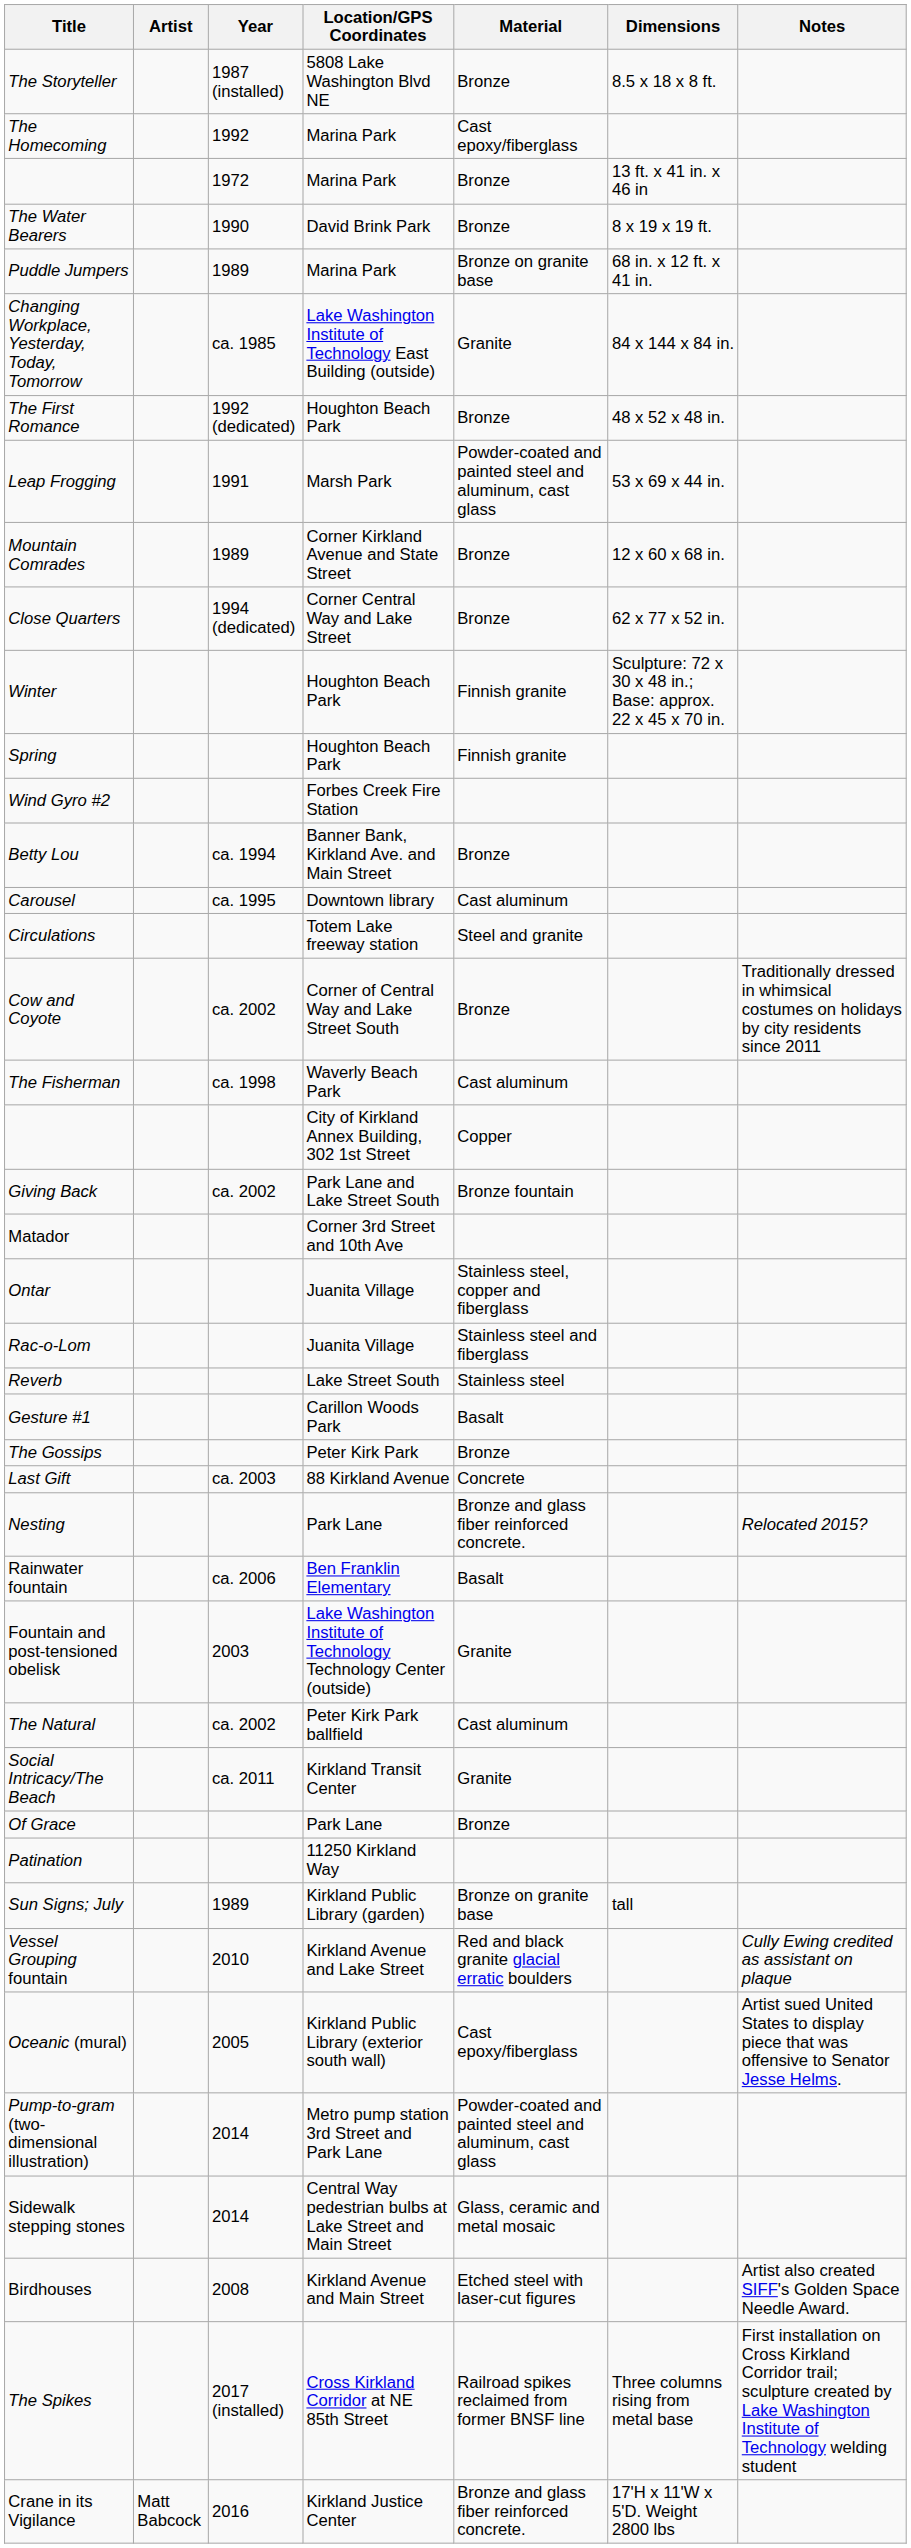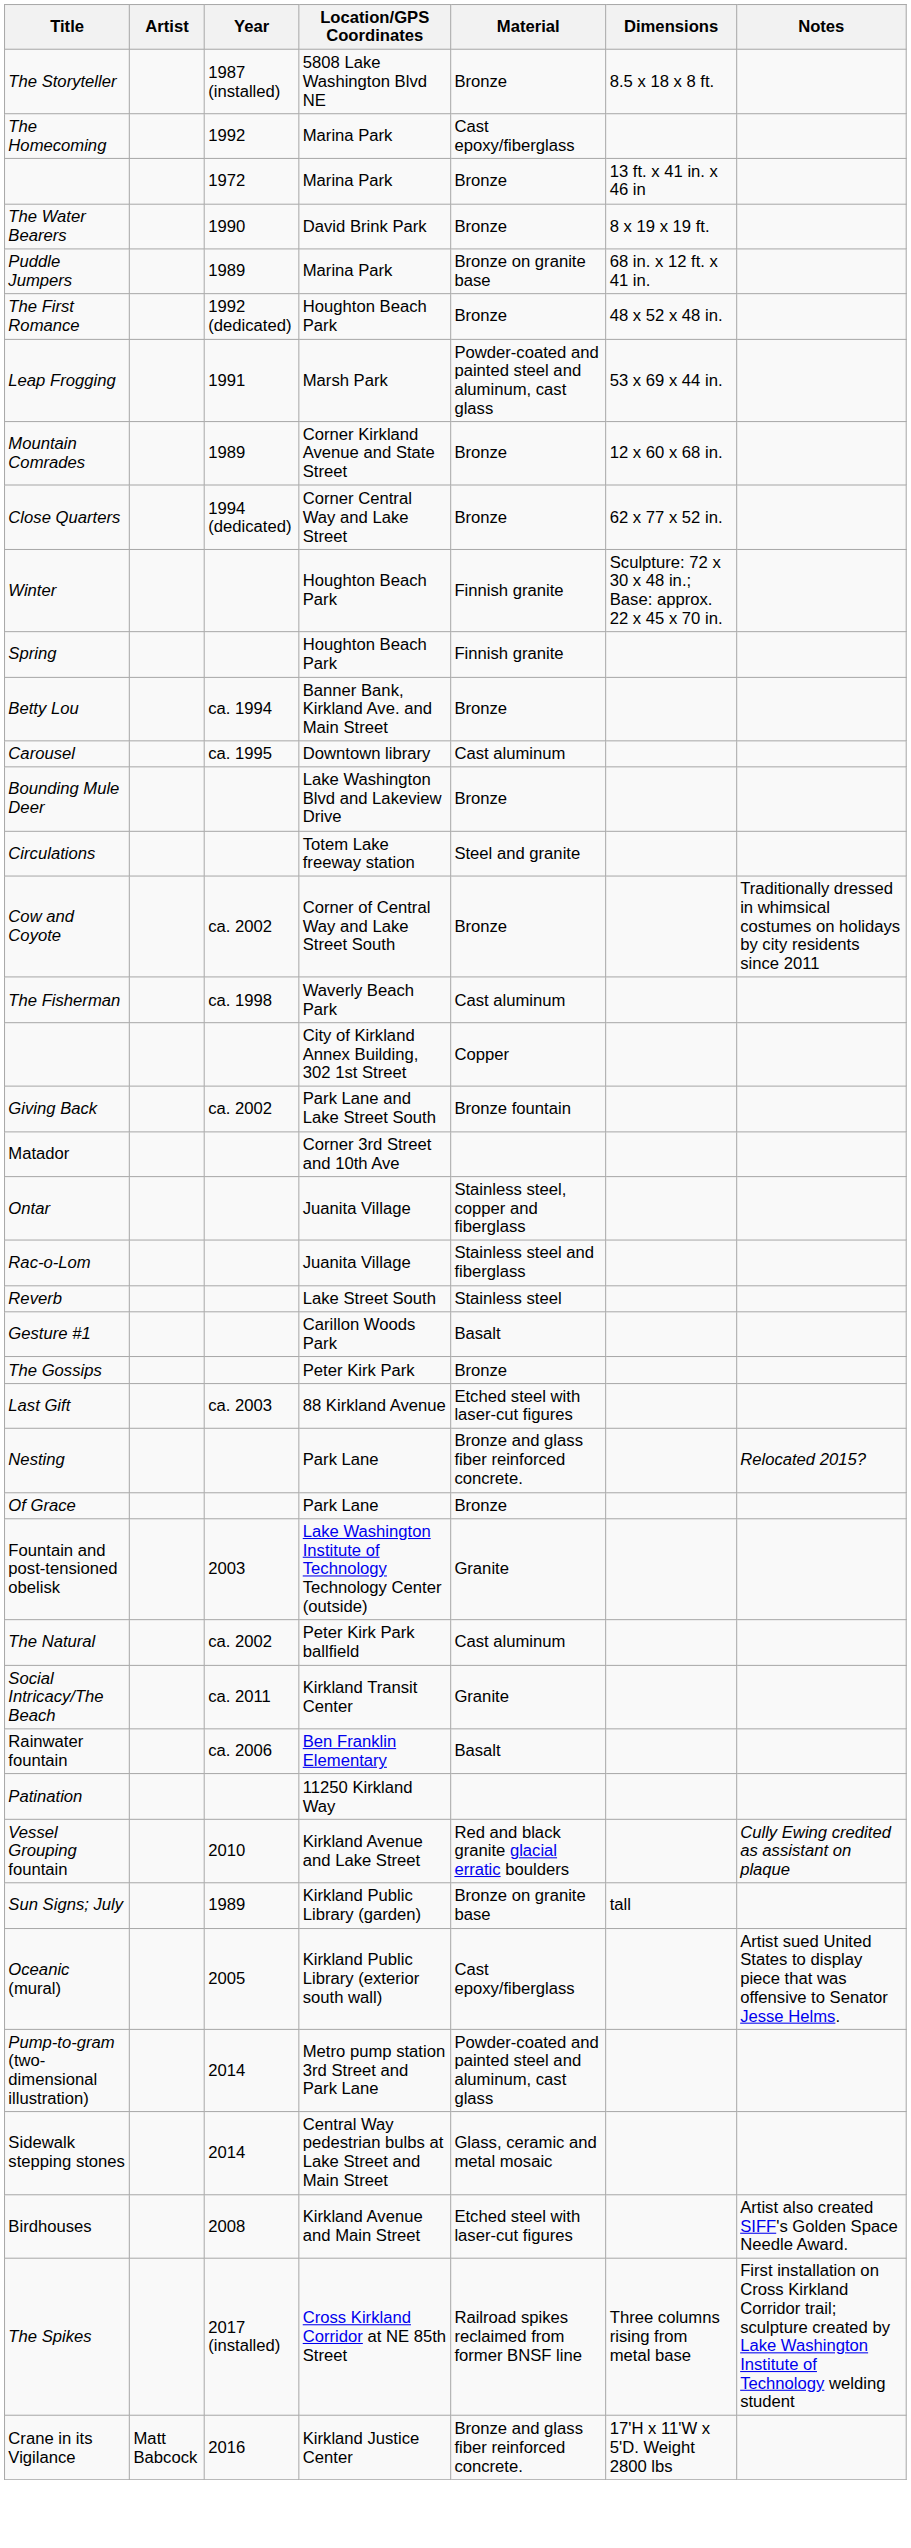 <table class="wikitable sortable">
 <tr>
 <th>Title</th>
 <th>Artist</th>
 <th>Year</th>
 <th>Location/GPS Coordinates</th>
 <th>Material</th>
 <th>Dimensions</th>
 <th>Notes</th>
 </tr>
 <tr>
 <td><em>The Storyteller</em></td>
 <td></td>
 <td>1987 (installed)</td>
 <td>5808 Lake Washington Blvd NE<br></td>
 <td>Bronze</td>
 <td>8.5 x 18 x 8 ft.</td>
 <td></td>
 </tr>
 <tr>
 <td><em>The Homecoming</em></td>
 <td></td>
 <td>1992</td>
 <td>Marina Park<br></td>
 <td>Cast epoxy/fiberglass</td>
 <td></td>
 <td></td>
 </tr>
 <tr>
 <td><em></em><br></td>
 <td></td>
 <td>1972</td>
 <td>Marina Park<br></td>
 <td>Bronze</td>
 <td>13 ft. x 41 in. x 46 in</td>
 <td></td>
 </tr>
 <tr>
 <td><em>The Water Bearers</em></td>
 <td></td>
 <td>1990</td>
 <td>David Brink Park<br></td>
 <td>Bronze</td>
 <td>8 x 19 x 19 ft.</td>
 <td></td>
 </tr>
 <tr>
 <td><em>Puddle Jumpers</em></td>
 <td></td>
 <td>1989</td>
 <td>Marina Park<br></td>
 <td>Bronze on granite base</td>
 <td>68 in. x 12 ft. x 41 in.</td>
-<td></td>
-</tr>
-<tr>
-<td><em>Changing Workplace, Yesterday, Today, Tomorrow</em></td>
-<td></td>
-<td>ca. 1985</td>
-<td><a href='#'>Lake Washington Institute of Technology</a> East Building (outside)<br></td>
-<td>Granite</td>
-<td>84 x 144 x 84 in.</td>
 <td></td>
 </tr>
 <tr>
 <td><em>The First Romance</em></td>
 <td></td>
 <td>1992 (dedicated)</td>
 <td>Houghton Beach Park<br></td>
 <td>Bronze</td>
 <td>48 x 52 x 48 in.</td>
 <td></td>
 </tr>
 <tr>
 <td><em>Leap Frogging</em></td>
 <td></td>
 <td>1991</td>
 <td>Marsh Park<br></td>
 <td>Powder‐coated and painted steel and aluminum, cast glass</td>
 <td>53 x 69 x 44 in.</td>
 <td></td>
 </tr>
 <tr>
 <td><em>Mountain Comrades</em></td>
 <td></td>
 <td>1989</td>
 <td>Corner Kirkland Avenue and State Street<br></td>
 <td>Bronze</td>
 <td>12 x 60 x 68 in.</td>
 <td></td>
 </tr>
 <tr>
 <td><em>Close Quarters</em></td>
 <td></td>
 <td>1994 (dedicated)</td>
 <td>Corner Central Way and Lake Street<br></td>
 <td>Bronze</td>
 <td>62 x 77 x 52 in.</td>
 <td></td>
 </tr>
 <tr>
 <td><em>Winter</em></td>
 <td></td>
 <td></td>
 <td>Houghton Beach Park<br></td>
 <td>Finnish granite</td>
 <td>Sculpture: 72 x 30 x 48 in.; Base: approx. 22 x 45 x 70 in.</td>
 <td></td>
 </tr>
 <tr>
 <td><em>Spring</em></td>
 <td></td>
 <td></td>
 <td>Houghton Beach Park<br></td>
 <td>Finnish granite</td>
 <td></td>
 <td></td>
 </tr>
 <tr>
-<td><em>Wind Gyro #2</em></td>
-<td></td>
-<td></td>
-<td>Forbes Creek Fire Station<br></td>
-<td></td>
-<td></td>
-<td></td>
-</tr>
-<tr>
 <td><em>Betty Lou</em></td>
 <td></td>
 <td>ca. 1994</td>
 <td>Banner Bank, Kirkland Ave. and Main Street<br></td>
 <td>Bronze</td>
 <td></td>
 <td></td>
 </tr>
 <tr>
 <td><em>Carousel</em></td>
 <td></td>
 <td>ca. 1995</td>
 <td>Downtown library<br></td>
 <td>Cast aluminum</td>
+<td></td>
+<td></td>
+</tr>
+<tr>
+<td><em>Bounding Mule Deer</em></td>
+<td></td>
+<td></td>
+<td>Lake Washington Blvd and Lakeview Drive<br></td>
+<td>Bronze</td>
 <td></td>
 <td></td>
 </tr>
 <tr>
 <td><em>Circulations</em></td>
 <td></td>
 <td></td>
 <td>Totem Lake freeway station</td>
 <td>Steel and granite</td>
 <td></td>
 <td></td>
 </tr>
 <tr>
 <td><em>Cow and Coyote</em></td>
 <td></td>
 <td>ca. 2002</td>
 <td>Corner of Central Way and Lake Street South<br></td>
 <td>Bronze</td>
 <td></td>
 <td>Traditionally dressed in whimsical costumes on holidays by city residents since 2011</td>
 </tr>
 <tr>
 <td><em>The Fisherman</em></td>
 <td></td>
 <td>ca. 1998</td>
 <td>Waverly Beach Park<br></td>
 <td>Cast aluminum</td>
 <td></td>
 <td></td>
 </tr>
 <tr>
 <td><em></em></td>
 <td></td>
 <td></td>
 <td>City of Kirkland Annex Building, 302 1st Street<br></td>
 <td>Copper</td>
 <td></td>
 <td></td>
 </tr>
 <tr>
 <td><em>Giving Back</em></td>
 <td></td>
 <td>ca. 2002</td>
 <td>Park Lane and Lake Street South<br></td>
 <td>Bronze fountain</td>
 <td></td>
 <td></td>
 </tr>
 <tr>
 <td>Matador</td>
 <td></td>
 <td></td>
 <td>Corner 3rd Street and 10th Ave<br></td>
 <td></td>
 <td></td>
 <td></td>
 </tr>
 <tr>
 <td><em>Ontar</em></td>
 <td></td>
 <td></td>
 <td>Juanita Village<br></td>
 <td>Stainless steel, copper and fiberglass</td>
 <td></td>
 <td></td>
 </tr>
 <tr>
 <td><em>Rac-o-Lom</em></td>
 <td></td>
 <td></td>
 <td>Juanita Village<br></td>
 <td>Stainless steel and fiberglass</td>
 <td></td>
 <td></td>
 </tr>
 <tr>
 <td><em>Reverb</em></td>
 <td></td>
 <td></td>
 <td>Lake Street South<br></td>
 <td>Stainless steel</td>
 <td></td>
 <td></td>
 </tr>
 <tr>
 <td><em>Gesture #1</em></td>
 <td></td>
 <td></td>
 <td>Carillon Woods Park<br></td>
 <td>Basalt</td>
 <td></td>
 <td></td>
 </tr>
 <tr>
 <td><em>The Gossips</em></td>
 <td></td>
 <td></td>
 <td>Peter Kirk Park<br></td>
 <td>Bronze</td>
 <td></td>
 <td></td>
 </tr>
 <tr>
 <td><em>Last Gift</em></td>
 <td></td>
 <td>ca. 2003</td>
 <td>88 Kirkland Avenue<br></td>
-<td>Concrete</td>
+<td>Etched steel with laser‐cut figures</td>
 <td></td>
 <td></td>
 </tr>
 <tr>
 <td><em>Nesting</em></td>
 <td></td>
 <td></td>
 <td>Park Lane<br></td>
 <td>Bronze and glass fiber reinforced concrete.</td>
 <td></td>
 <td> <em>Relocated 2015?</em></td>
 </tr>
 <tr>
-<td>Rainwater fountain</td>
+<td><em>Of Grace</em></td>
 <td></td>
-<td>ca. 2006</td>
-<td><a href='#'>Ben Franklin Elementary</a><br></td>
-<td>Basalt</td>
+<td></td>
+<td>Park Lane<br></td>
+<td>Bronze</td>
 <td></td>
 <td></td>
 </tr>
 <tr>
 <td>Fountain and post-tensioned obelisk</td>
 <td></td>
 <td>2003</td>
 <td><a href='#'>Lake Washington Institute of Technology</a> Technology Center (outside)<br></td>
 <td>Granite</td>
 <td></td>
 <td></td>
 </tr>
 <tr>
 <td><em>The Natural</em></td>
 <td></td>
 <td>ca. 2002</td>
 <td>Peter Kirk Park ballfield<br></td>
 <td>Cast aluminum</td>
 <td></td>
 <td></td>
 </tr>
 <tr>
 <td><em>Social Intricacy/The Beach</em></td>
 <td></td>
 <td>ca. 2011</td>
 <td>Kirkland Transit Center<br></td>
 <td>Granite</td>
 <td></td>
 <td></td>
 </tr>
 <tr>
-<td><em>Of Grace</em></td>
+<td>Rainwater fountain</td>
 <td></td>
-<td></td>
-<td>Park Lane<br></td>
-<td>Bronze</td>
+<td>ca. 2006</td>
+<td><a href='#'>Ben Franklin Elementary</a><br></td>
+<td>Basalt</td>
 <td></td>
 <td></td>
 </tr>
 <tr>
 <td><em>Patination</em></td>
 <td></td>
 <td></td>
 <td>11250 Kirkland Way<br></td>
 <td></td>
 <td></td>
 <td></td>
 </tr>
 <tr>
+<td><em>Vessel Grouping</em> fountain</td>
+<td></td>
+<td>2010</td>
+<td>Kirkland Avenue and Lake Street<br></td>
+<td>Red and black granite <a href='#'>glacial erratic</a> boulders</td>
+<td></td>
+<td> <em>Cully Ewing credited as assistant on plaque</em></td>
+</tr>
+<tr>
 <td><em>Sun Signs; July</em></td>
 <td></td>
 <td>1989</td>
 <td>Kirkland Public Library (garden) </td>
 <td>Bronze on granite base</td>
 <td> tall</td>
 <td></td>
-</tr>
-<tr>
-<td><em>Vessel Grouping</em> fountain</td>
-<td></td>
-<td>2010</td>
-<td>Kirkland Avenue and Lake Street<br></td>
-<td>Red and black granite <a href='#'>glacial erratic</a> boulders</td>
-<td></td>
-<td> <em>Cully Ewing credited as assistant on plaque</em></td>
 </tr>
 <tr>
 <td><em>Oceanic</em> (mural)</td>
 <td></td>
 <td>2005</td>
 <td>Kirkland Public Library (exterior south wall) </td>
 <td>Cast epoxy/fiberglass</td>
 <td></td>
 <td>Artist sued United States to display piece that was offensive to Senator <a href='#'>Jesse Helms</a>.</td>
 </tr>
 <tr>
 <td><em>Pump-to-gram</em> (two-dimensional illustration)</td>
 <td></td>
 <td>2014</td>
 <td>Metro pump station 3rd Street and Park Lane </td>
 <td>Powder‐coated and painted steel and aluminum, cast glass</td>
 <td></td>
 <td></td>
 </tr>
 <tr>
 <td>Sidewalk stepping stones</td>
 <td></td>
 <td>2014</td>
 <td>Central Way pedestrian bulbs at Lake Street and Main Street </td>
 <td>Glass, ceramic and metal mosaic</td>
 <td></td>
 <td></td>
 </tr>
 <tr>
 <td>Birdhouses</td>
 <td></td>
 <td>2008</td>
 <td>Kirkland Avenue and Main Street </td>
 <td>Etched steel with laser‐cut figures</td>
 <td></td>
 <td>Artist also created <a href='#'>SIFF</a>'s Golden Space Needle Award.</td>
 </tr>
 <tr>
 <td><em>The Spikes</em></td>
 <td></td>
 <td>2017 (installed)</td>
 <td><a href='#'>Cross Kirkland Corridor</a> at NE 85th Street </td>
 <td>Railroad spikes reclaimed from former BNSF line</td>
 <td>Three  columns rising from  metal base</td>
 <td>First installation on Cross Kirkland Corridor trail; sculpture created by <a href='#'>Lake Washington Institute of Technology</a> welding student</td>
 </tr>
 <tr>
 <td>Crane in its Vigilance</td>
 <td>Matt Babcock</td>
 <td>2016</td>
 <td>Kirkland Justice Center<br></td>
 <td>Bronze and glass fiber reinforced concrete.</td>
 <td>17'H x 11'W x 5'D. Weight 2800 lbs</td>
 <td></td>
 </tr>
 </table>
